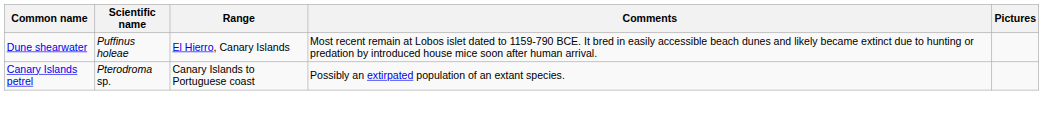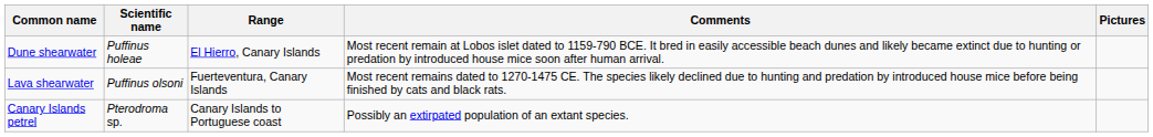 <table class="wikitable">
 <tr>
 <th>Common name</th>
 <th>Scientific name</th>
 <th>Range</th>
 <th class="unsortable">Comments</th>
 <th class="unsortable">Pictures</th>
 </tr>
 <tr>
 <td><a href='#'>Dune shearwater</a></td>
 <td><em>Puffinus holeae</em></td>
 <td><a href='#'>El Hierro</a>, Canary Islands</td>
 <td>Most recent remain at Lobos islet dated to 1159-790 BCE. It bred in easily accessible beach dunes and likely became extinct due to hunting or predation by introduced house mice soon after human arrival.</td>
 <td></td>
 </tr>
 <tr>
+<td><a href='#'>Lava shearwater</a></td>
+<td><em>Puffinus olsoni</em></td>
+<td>Fuerteventura, Canary Islands</td>
+<td>Most recent remains dated to 1270-1475 CE. The species likely declined due to hunting and predation by introduced house mice before being finished by cats and black rats.</td>
+<td></td>
+</tr>
+<tr>
 <td><a href='#'>Canary Islands petrel</a></td>
 <td><em>Pterodroma</em> sp.</td>
 <td>Canary Islands to Portuguese coast</td>
 <td>Possibly an <a href='#'>extirpated</a> population of an extant species.</td>
 <td></td>
 </tr>
 </table>
